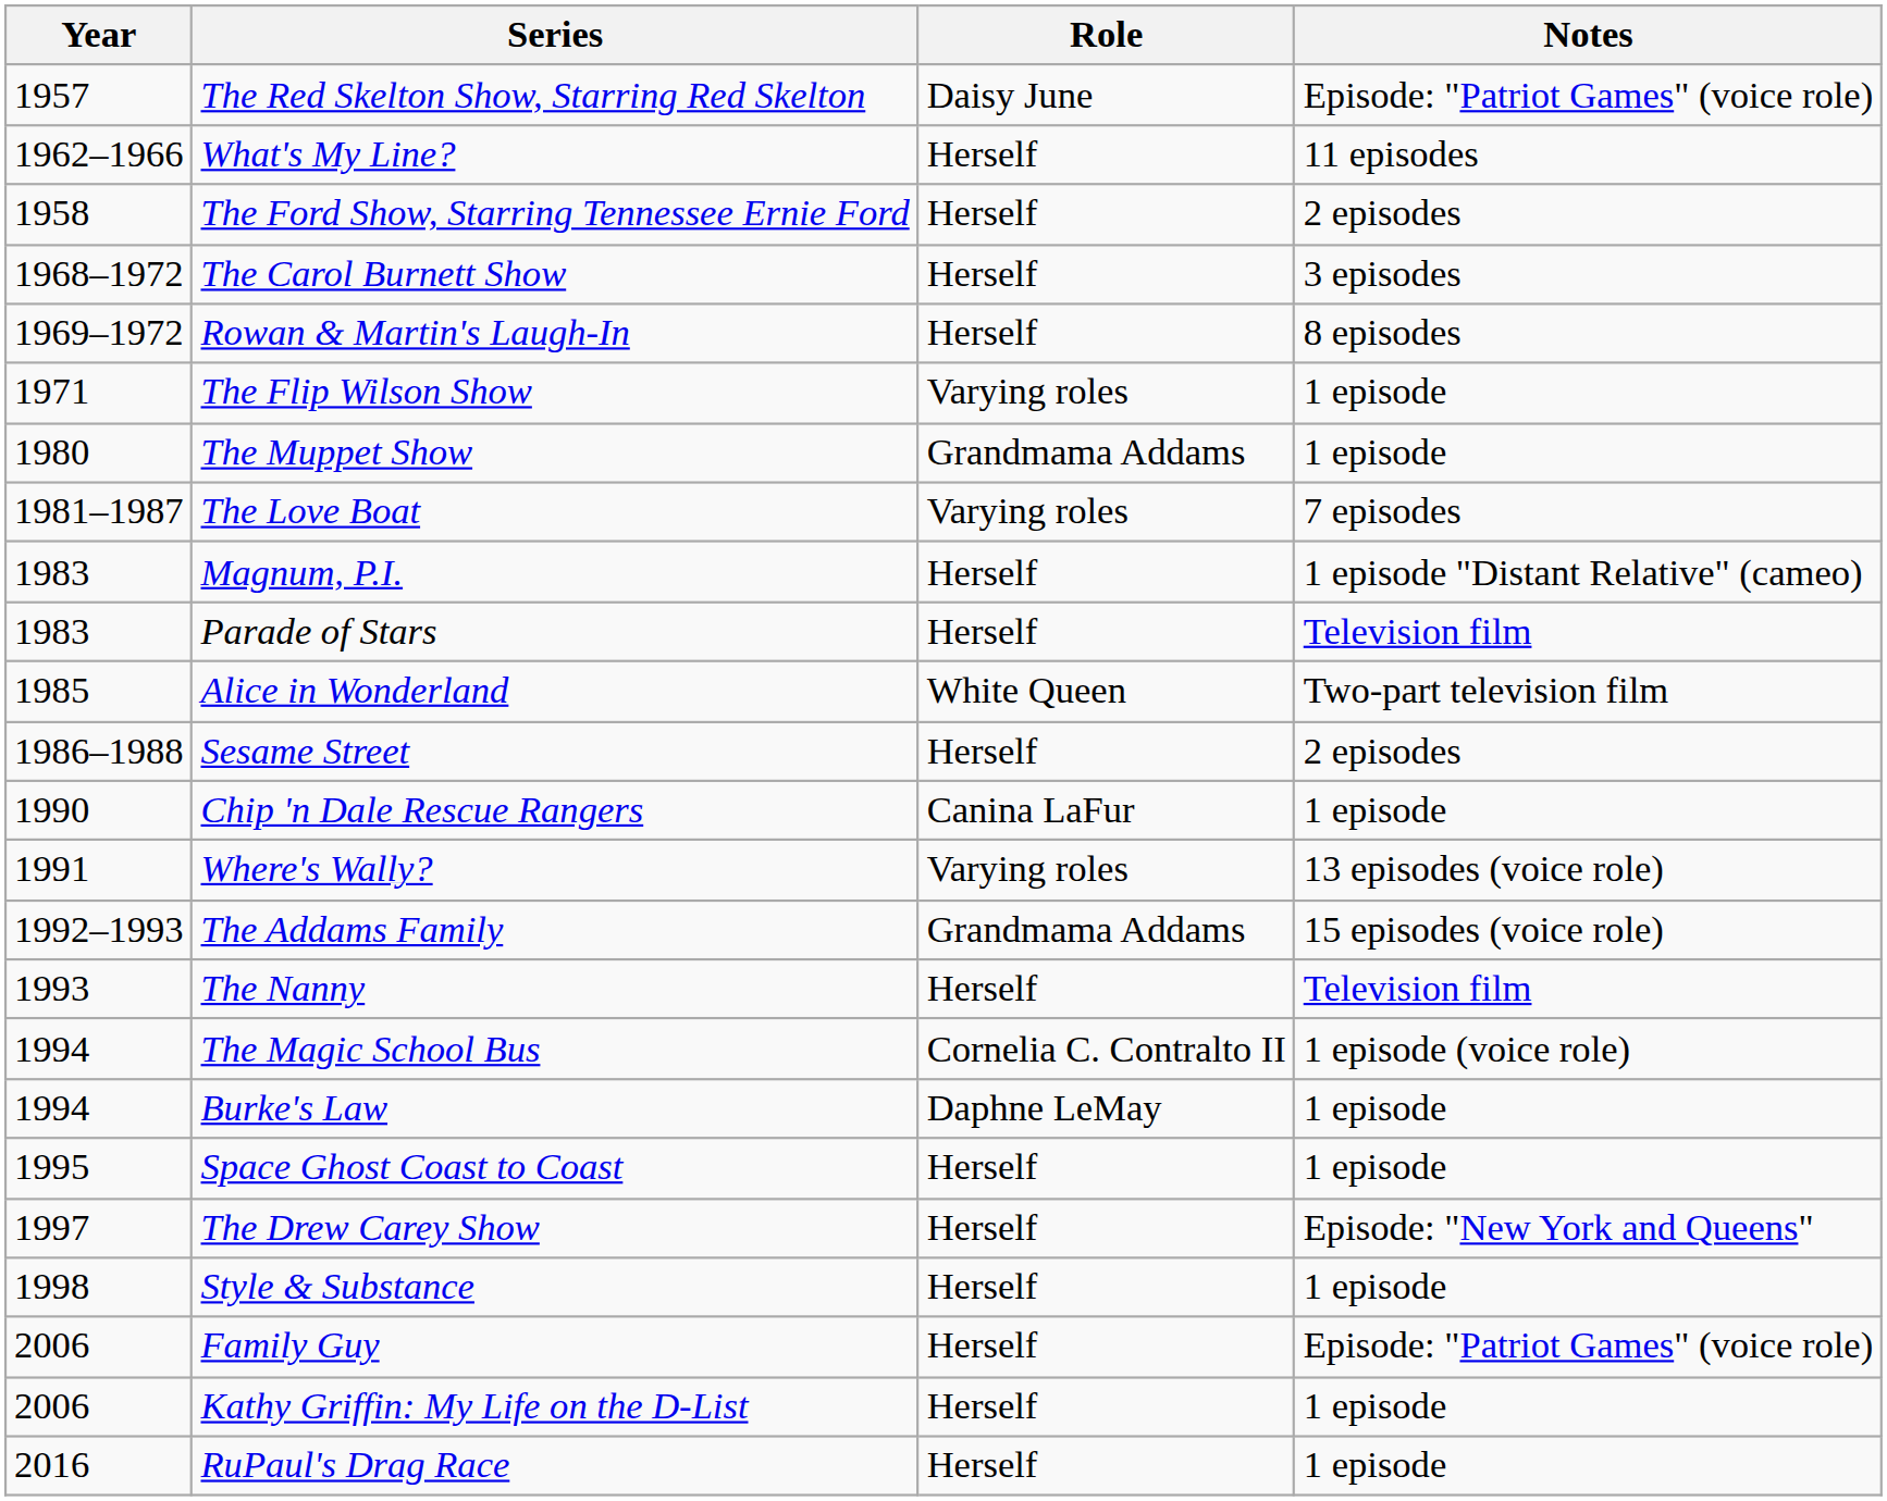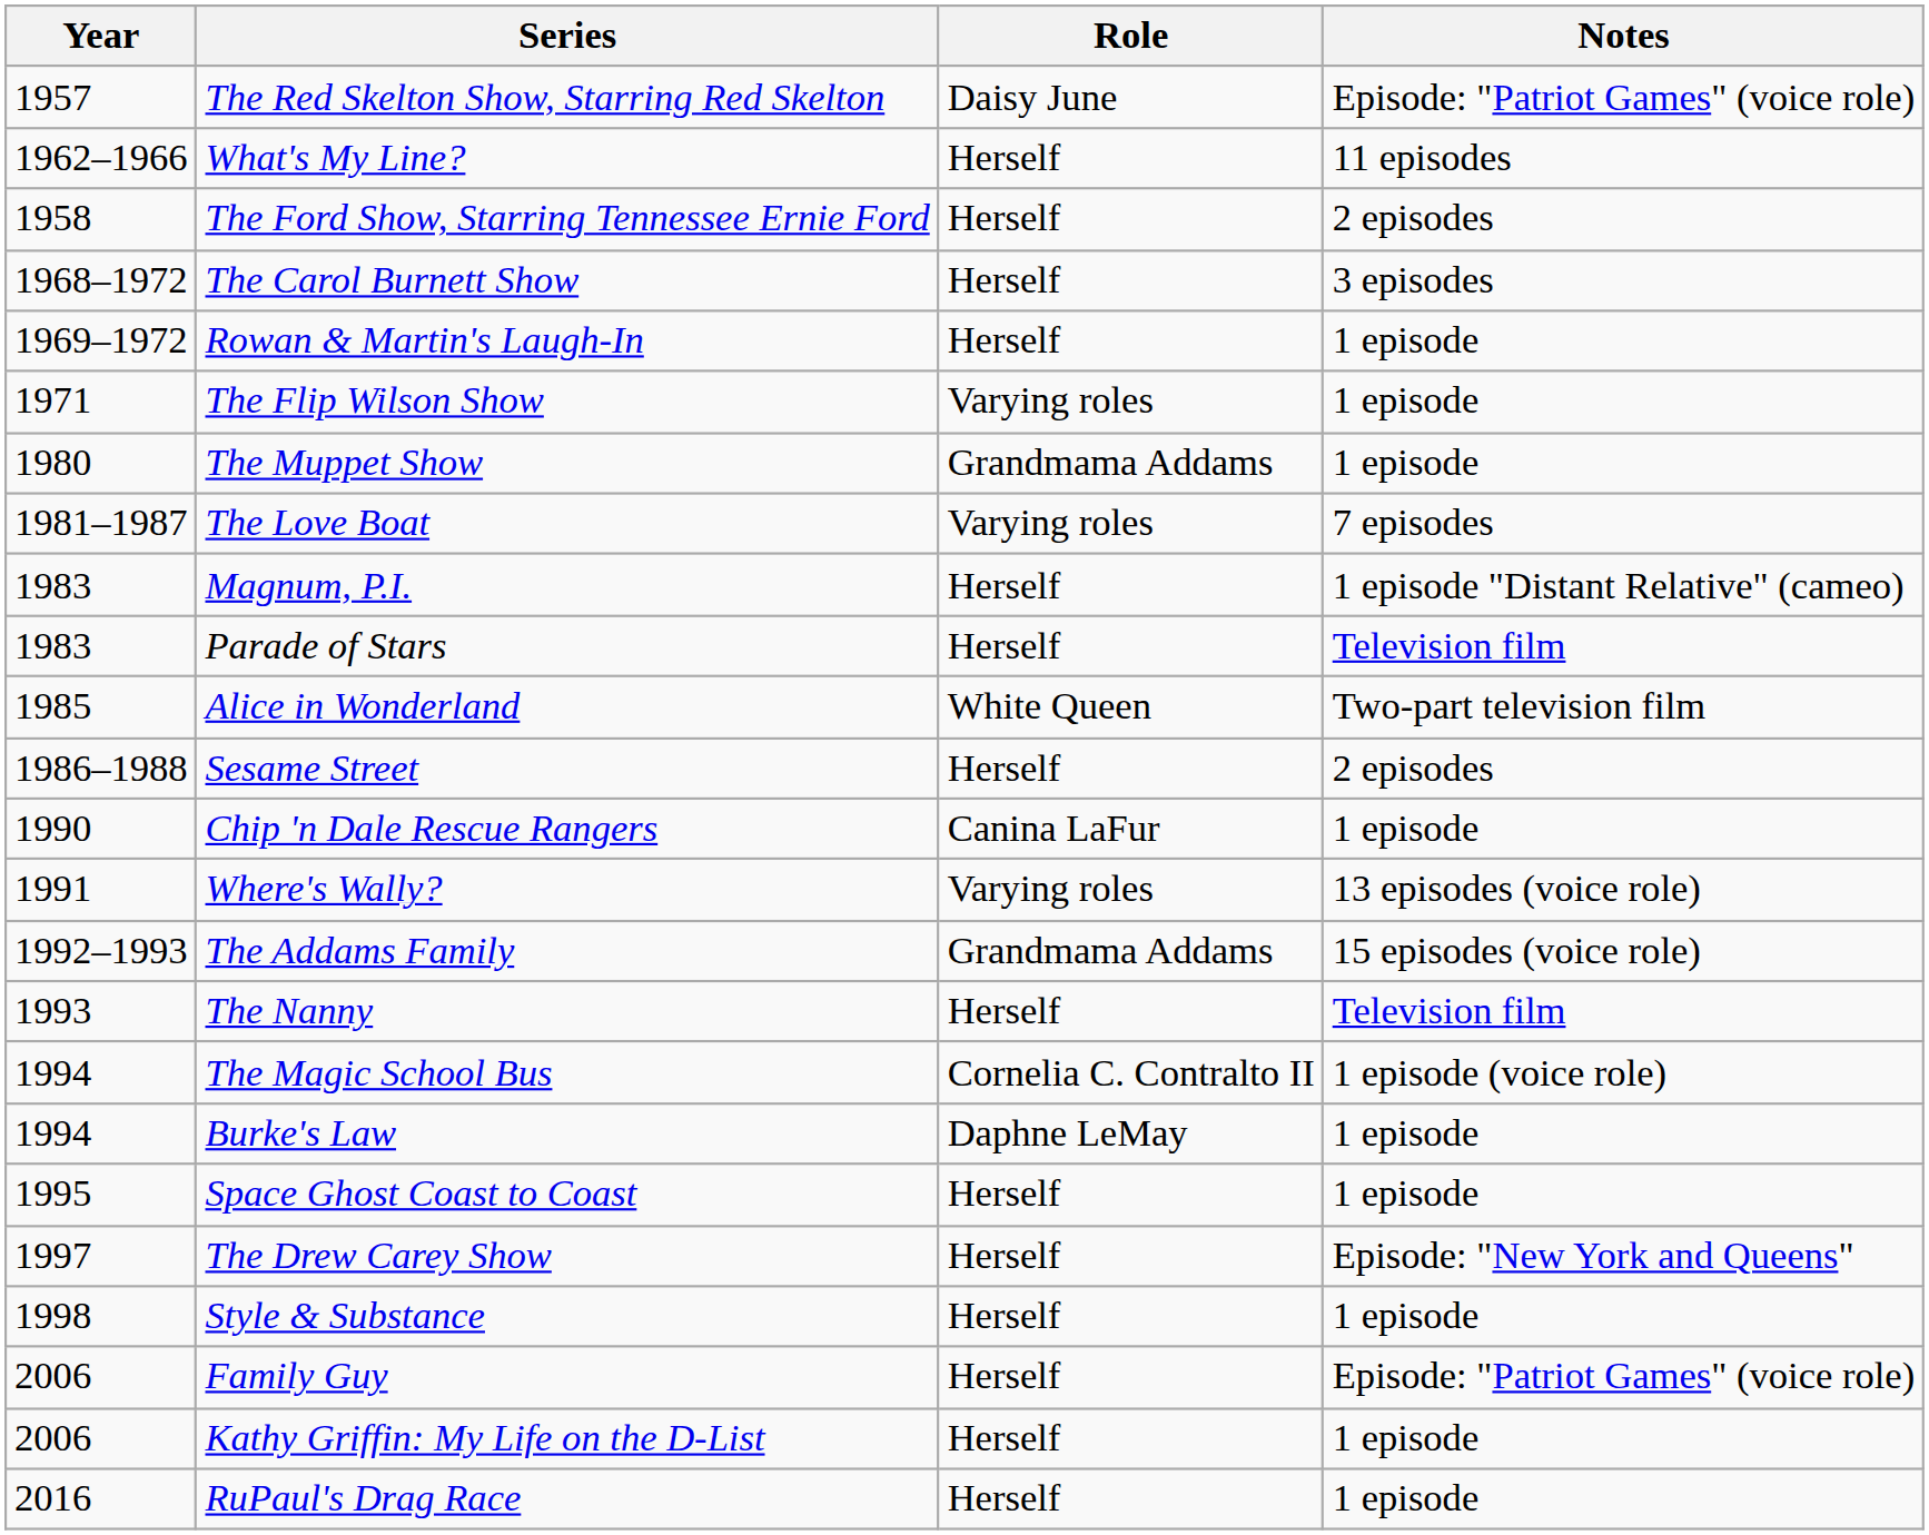 <table class="wikitable sortable">
 <tr>
 <th>Year</th>
 <th>Series</th>
 <th>Role</th>
 <th class="unsortable">Notes</th>
 </tr>
 <tr>
 <td>1957</td>
 <td><em><a href='#'>The Red Skelton Show, Starring Red Skelton</a></em></td>
 <td>Daisy June</td>
 <td>Episode: "<a href='#'>Patriot Games</a>" (voice role)</td>
 </tr>
 <tr>
 <td>1962–1966</td>
 <td><em><a href='#'>What's My Line?</a></em></td>
 <td>Herself</td>
 <td>11 episodes</td>
 </tr>
 <tr>
 <td>1958</td>
 <td><em><a href='#'>The Ford Show, Starring Tennessee Ernie Ford</a></em></td>
 <td>Herself</td>
 <td>2 episodes</td>
 </tr>
 <tr>
 <td>1968–1972</td>
 <td><em><a href='#'>The Carol Burnett Show</a></em></td>
 <td>Herself</td>
 <td>3 episodes</td>
 </tr>
 <tr>
 <td>1969–1972</td>
 <td><em><a href='#'>Rowan & Martin's Laugh-In</a></em></td>
 <td>Herself</td>
-<td>8 episodes</td>
+<td>1 episode</td>
 </tr>
 <tr>
 <td>1971</td>
 <td><em><a href='#'>The Flip Wilson Show</a></em></td>
 <td>Varying roles</td>
 <td>1 episode</td>
 </tr>
 <tr>
 <td>1980</td>
 <td><em><a href='#'>The Muppet Show</a></em></td>
 <td>Grandmama Addams</td>
 <td>1 episode</td>
 </tr>
 <tr>
 <td>1981–1987</td>
 <td><em><a href='#'>The Love Boat</a></em></td>
 <td>Varying roles</td>
 <td>7 episodes</td>
 </tr>
 <tr>
 <td>1983</td>
 <td><em><a href='#'>Magnum, P.I.</a></em></td>
 <td>Herself</td>
 <td>1 episode "Distant Relative" (cameo)</td>
 </tr>
 <tr>
 <td>1983</td>
 <td><em>Parade of Stars</em></td>
 <td>Herself</td>
 <td><a href='#'>Television film</a></td>
 </tr>
 <tr>
 <td>1985</td>
 <td><em><a href='#'>Alice in Wonderland</a></em></td>
 <td>White Queen</td>
 <td>Two-part television film</td>
 </tr>
 <tr>
 <td>1986–1988</td>
 <td><em><a href='#'>Sesame Street</a></em></td>
 <td>Herself</td>
 <td>2 episodes</td>
 </tr>
 <tr>
 <td>1990</td>
 <td><em><a href='#'>Chip 'n Dale Rescue Rangers</a></em></td>
 <td>Canina LaFur</td>
 <td>1 episode</td>
 </tr>
 <tr>
 <td>1991</td>
 <td><em><a href='#'>Where's Wally?</a></em></td>
 <td>Varying roles</td>
 <td>13 episodes (voice role)</td>
 </tr>
 <tr>
 <td>1992–1993</td>
 <td><em><a href='#'>The Addams Family</a></em></td>
 <td>Grandmama Addams</td>
 <td>15 episodes (voice role)</td>
 </tr>
 <tr>
 <td>1993</td>
 <td><em><a href='#'>The Nanny</a></em></td>
 <td>Herself</td>
 <td><a href='#'>Television film</a></td>
 </tr>
 <tr>
 <td>1994</td>
 <td><em><a href='#'>The Magic School Bus</a></em></td>
 <td>Cornelia C. Contralto II</td>
 <td>1 episode (voice role)</td>
 </tr>
 <tr>
 <td>1994</td>
 <td><em><a href='#'>Burke's Law</a></em></td>
 <td>Daphne LeMay</td>
 <td>1 episode</td>
 </tr>
 <tr>
 <td>1995</td>
 <td><em><a href='#'>Space Ghost Coast to Coast</a></em></td>
 <td>Herself</td>
 <td>1 episode</td>
 </tr>
 <tr>
 <td>1997</td>
 <td><em><a href='#'>The Drew Carey Show</a></em></td>
 <td>Herself</td>
 <td>Episode: "<a href='#'>New York and Queens</a>"</td>
 </tr>
 <tr>
 <td>1998</td>
 <td><em><a href='#'>Style & Substance</a></em></td>
 <td>Herself</td>
 <td>1 episode</td>
 </tr>
 <tr>
 <td>2006</td>
 <td><em><a href='#'>Family Guy</a></em></td>
 <td>Herself</td>
 <td>Episode: "<a href='#'>Patriot Games</a>" (voice role)</td>
 </tr>
 <tr>
 <td>2006</td>
 <td><em><a href='#'>Kathy Griffin: My Life on the D-List</a></em></td>
 <td>Herself</td>
 <td>1 episode</td>
 </tr>
 <tr>
 <td>2016</td>
 <td><em><a href='#'>RuPaul's Drag Race</a></em></td>
 <td>Herself</td>
 <td>1 episode</td>
 </tr>
 </table>
